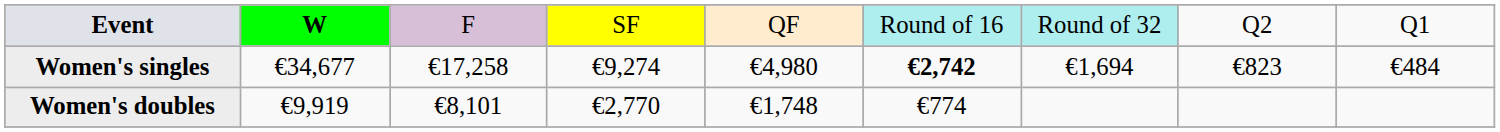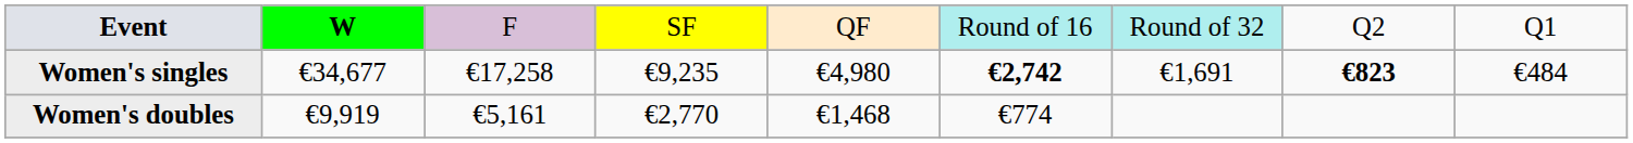 <table class=wikitable style=font-size:90%;text-align:center>
 <tr>
 <td width=130 bgcolor=dfe2e9><strong>Event</strong></td>
 <td width=80 bgcolor=lime><strong>W</strong></td>
 <td width=85 bgcolor=thistle>F</td>
 <td width=85 bgcolor=ffff00>SF</td>
 <td width=85 bgcolor=ffebcd>QF</td>
 <td width=85 bgcolor=afeeee>Round of 16</td>
 <td width=85 bgcolor=afeeee>Round of 32</td>
 <td width=85>Q2</td>
 <td width=85>Q1</td>
 </tr>
 <tr>
 <th style=background:#ededed>Women's singles</th>
 <td>€34,677</td>
 <td>€17,258</td>
-<td>€9,274</td>
+<td>€9,235</td>
 <td>€4,980</td>
 <td><strong>€2,742</strong></td>
-<td>€1,694</td>
-<td>€823</td>
+<td>€1,691</td>
+<td><strong>€823</strong></td>
 <td>€484</td>
 </tr>
 <tr>
 <th style=background:#ededed>Women's doubles</th>
 <td>€9,919</td>
-<td>€8,101</td>
+<td>€5,161</td>
 <td>€2,770</td>
-<td>€1,748</td>
+<td>€1,468</td>
 <td>€774</td>
 <td></td>
 <td></td>
 <td></td>
 </tr>
 </table>
